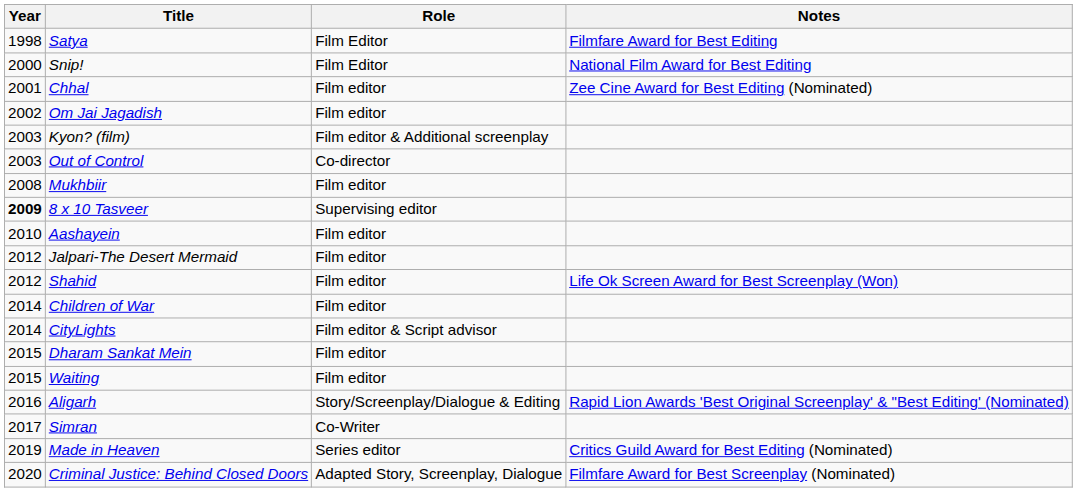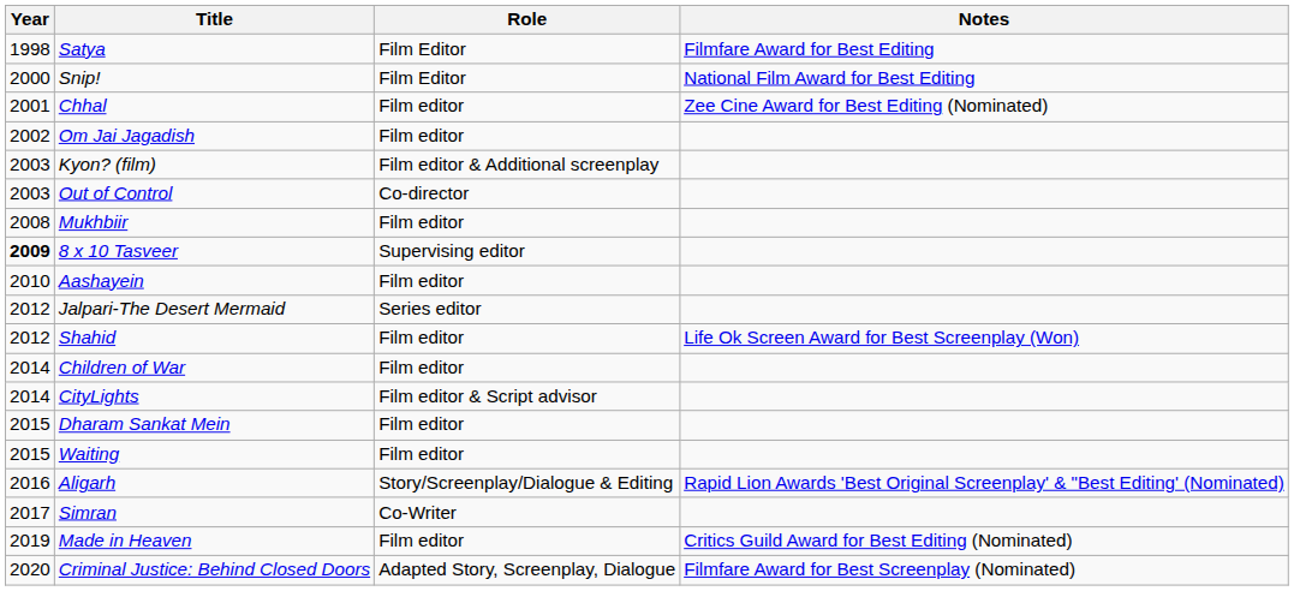 <table class="wikitable sortable">
 <tr>
 <th>Year</th>
 <th>Title</th>
 <th>Role</th>
 <th class="unsortable">Notes</th>
 </tr>
 <tr>
 <td>1998</td>
 <td><em><a href='#'>Satya</a></em></td>
 <td>Film Editor</td>
 <td><a href='#'>Filmfare Award for Best Editing</a></td>
 </tr>
 <tr>
 <td>2000</td>
 <td><em>Snip!</em></td>
 <td>Film Editor</td>
 <td><a href='#'>National Film Award for Best Editing</a></td>
 </tr>
 <tr>
 <td>2001</td>
 <td><em><a href='#'>Chhal</a></em></td>
 <td>Film editor</td>
 <td><a href='#'>Zee Cine Award for Best Editing</a> (Nominated)</td>
 </tr>
 <tr>
 <td>2002</td>
 <td><em><a href='#'>Om Jai Jagadish</a></em></td>
 <td>Film editor</td>
 <td></td>
 </tr>
 <tr>
 <td>2003</td>
 <td><em>Kyon? (film)</em></td>
 <td>Film editor & Additional screenplay</td>
 <td></td>
 </tr>
 <tr>
 <td>2003</td>
 <td><em><a href='#'>Out of Control</a></em></td>
 <td>Co-director</td>
 <td></td>
 </tr>
 <tr>
 <td>2008</td>
 <td><em><a href='#'>Mukhbiir</a></em></td>
 <td>Film editor</td>
 <td></td>
 </tr>
 <tr>
 <td><strong>2009</strong></td>
 <td><em><a href='#'>8 x 10 Tasveer</a></em></td>
 <td>Supervising editor</td>
 <td></td>
 </tr>
 <tr>
 <td>2010</td>
 <td><em><a href='#'>Aashayein</a></em></td>
 <td>Film editor</td>
 <td></td>
 </tr>
 <tr>
 <td>2012</td>
 <td><em>Jalpari-The Desert Mermaid</em></td>
-<td>Film editor</td>
+<td>Series editor</td>
 <td></td>
 </tr>
 <tr>
 <td>2012</td>
 <td><em><a href='#'>Shahid</a></em></td>
 <td>Film editor</td>
 <td><a href='#'>Life Ok Screen Award for Best Screenplay (Won)</a></td>
 </tr>
 <tr>
 <td>2014</td>
 <td><em><a href='#'>Children of War</a></em></td>
 <td>Film editor</td>
 <td></td>
 </tr>
 <tr>
 <td>2014</td>
 <td><em><a href='#'>CityLights</a></em></td>
 <td>Film editor & Script advisor</td>
 <td></td>
 </tr>
 <tr>
 <td>2015</td>
 <td><em><a href='#'>Dharam Sankat Mein</a></em></td>
 <td>Film editor</td>
 <td></td>
 </tr>
 <tr>
 <td>2015</td>
 <td><em><a href='#'>Waiting</a></em></td>
 <td>Film editor</td>
 <td></td>
 </tr>
 <tr>
 <td>2016</td>
 <td><em><a href='#'>Aligarh</a></em></td>
 <td>Story/Screenplay/Dialogue & Editing</td>
 <td><a href='#'>Rapid Lion Awards 'Best Original Screenplay' & "Best Editing' (Nominated)</a></td>
 </tr>
 <tr>
 <td>2017</td>
 <td><em><a href='#'>Simran</a></em></td>
 <td>Co-Writer</td>
 <td></td>
 </tr>
 <tr>
 <td>2019</td>
 <td><em><a href='#'>Made in Heaven</a></em></td>
-<td>Series editor</td>
+<td>Film editor</td>
 <td><a href='#'>Critics Guild Award for Best Editing</a> (Nominated)</td>
 </tr>
 <tr>
 <td>2020</td>
 <td><em><a href='#'>Criminal Justice: Behind Closed Doors</a></em></td>
 <td>Adapted Story, Screenplay, Dialogue</td>
 <td><a href='#'>Filmfare Award for Best Screenplay</a> (Nominated)</td>
 </tr>
 </table>
